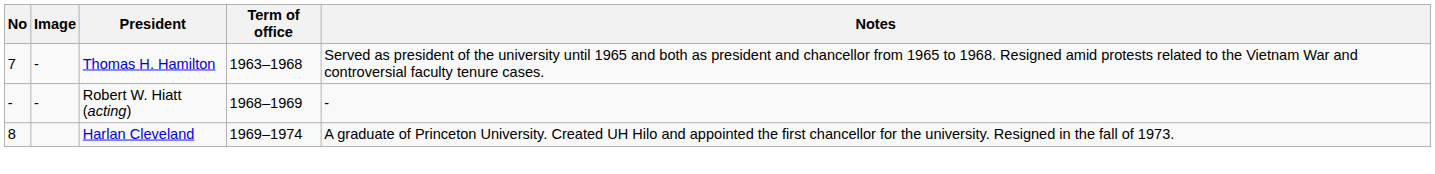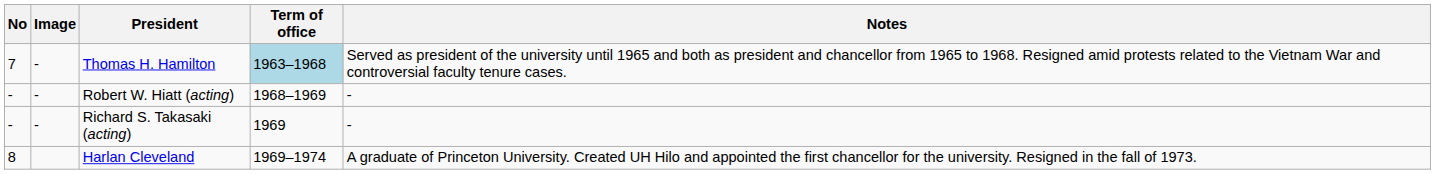 <table class="wikitable sortable">
 <tr>
 <th>No</th>
 <th>Image</th>
 <th>President</th>
 <th>Term of office</th>
 <th>Notes</th>
 </tr>
 <tr>
 <td>7</td>
 <td>-</td>
 <td><a href='#'>Thomas H. Hamilton</a></td>
-<td>1963–1968</td>
+<td style="background: lightblue;">1963–1968</td>
 <td>Served as president of the university until 1965 and both as president and chancellor from 1965 to 1968. Resigned amid protests related to the Vietnam War and controversial faculty tenure cases.</td>
 </tr>
 <tr>
 <td>-</td>
 <td>-</td>
 <td>Robert W. Hiatt (<em>acting</em>)</td>
 <td>1968–1969</td>
 <td>-</td>
 </tr>
 <tr>
+<td>-</td>
+<td>-</td>
+<td>Richard S. Takasaki (<em>acting</em>)</td>
+<td>1969</td>
+<td>-</td>
+</tr>
+<tr>
 <td>8</td>
 <td></td>
 <td><a href='#'>Harlan Cleveland</a></td>
 <td>1969–1974</td>
 <td>A graduate of Princeton University. Created UH Hilo and appointed the first chancellor for the university. Resigned in the fall of 1973.</td>
 </tr>
 </table>
